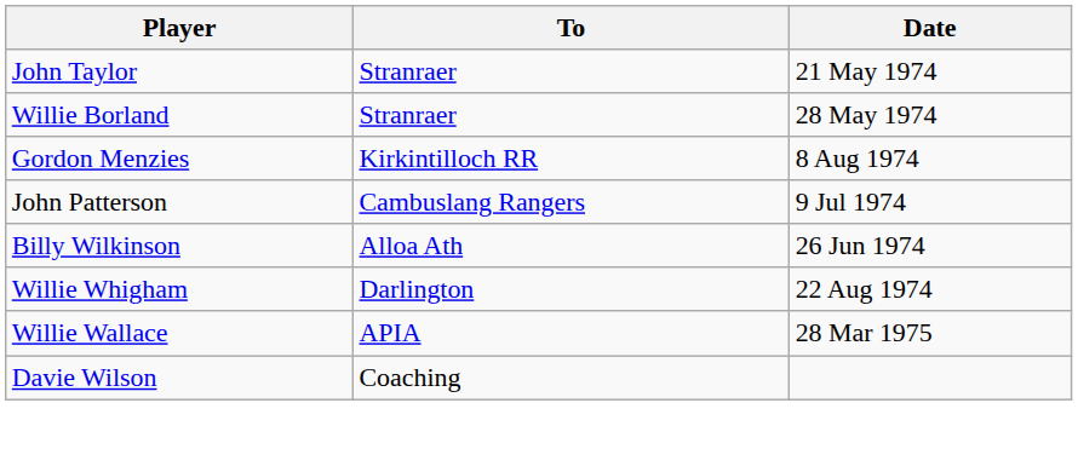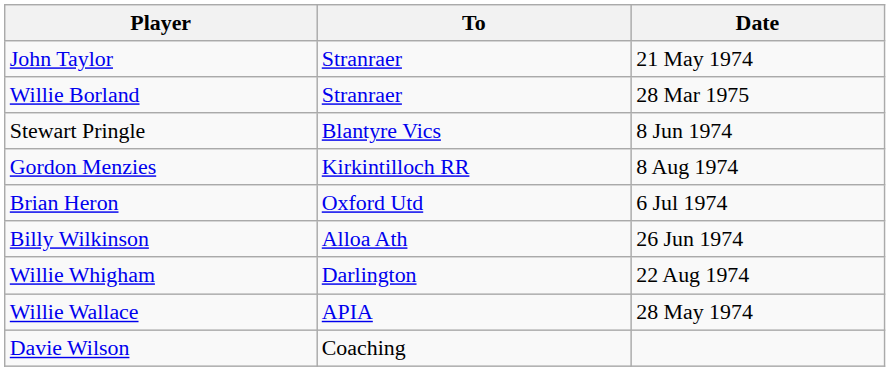 <table class="wikitable" style="text-align:center; font-size:95%;width:98%; text-align:left">
 <tr>
 <th>Player</th>
 <th>To</th>
 <th>Date</th>
 </tr>
 <tr>
 <td> <a href='#'>John Taylor</a></td>
 <td> <a href='#'>Stranraer</a></td>
 <td>21 May 1974</td>
 </tr>
 <tr>
 <td> <a href='#'>Willie Borland</a></td>
 <td> <a href='#'>Stranraer</a></td>
-<td>28 May 1974</td>
+<td>28 Mar 1975</td>
+</tr>
+<tr>
+<td> Stewart Pringle</td>
+<td> <a href='#'>Blantyre Vics</a></td>
+<td>8 Jun 1974</td>
 </tr>
 <tr>
 <td> <a href='#'>Gordon Menzies</a></td>
 <td> <a href='#'>Kirkintilloch RR</a></td>
 <td>8 Aug 1974</td>
 </tr>
 <tr>
-<td> John Patterson</td>
-<td> <a href='#'>Cambuslang Rangers</a></td>
-<td>9 Jul 1974</td>
+<td> <a href='#'>Brian Heron</a></td>
+<td> <a href='#'>Oxford Utd</a></td>
+<td>6 Jul 1974</td>
 </tr>
 <tr>
 <td> <a href='#'>Billy Wilkinson</a></td>
 <td> <a href='#'>Alloa Ath</a></td>
 <td>26 Jun 1974</td>
 </tr>
 <tr>
 <td> <a href='#'>Willie Whigham</a></td>
 <td> <a href='#'>Darlington</a></td>
 <td>22 Aug 1974</td>
 </tr>
 <tr>
 <td> <a href='#'>Willie Wallace</a></td>
 <td> <a href='#'>APIA</a></td>
-<td>28 Mar 1975</td>
+<td>28 May 1974</td>
 </tr>
 <tr>
 <td> <a href='#'>Davie Wilson</a></td>
 <td> Coaching</td>
 <td></td>
 </tr>
 </table>
